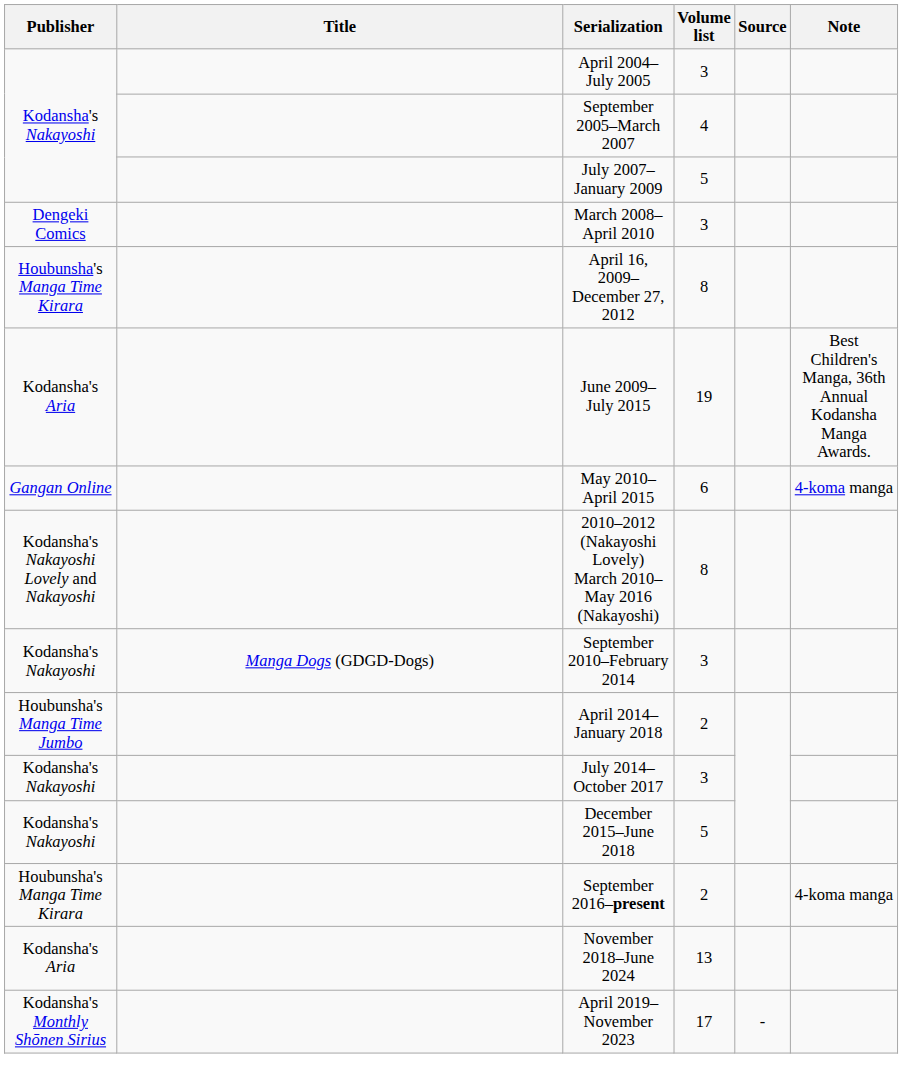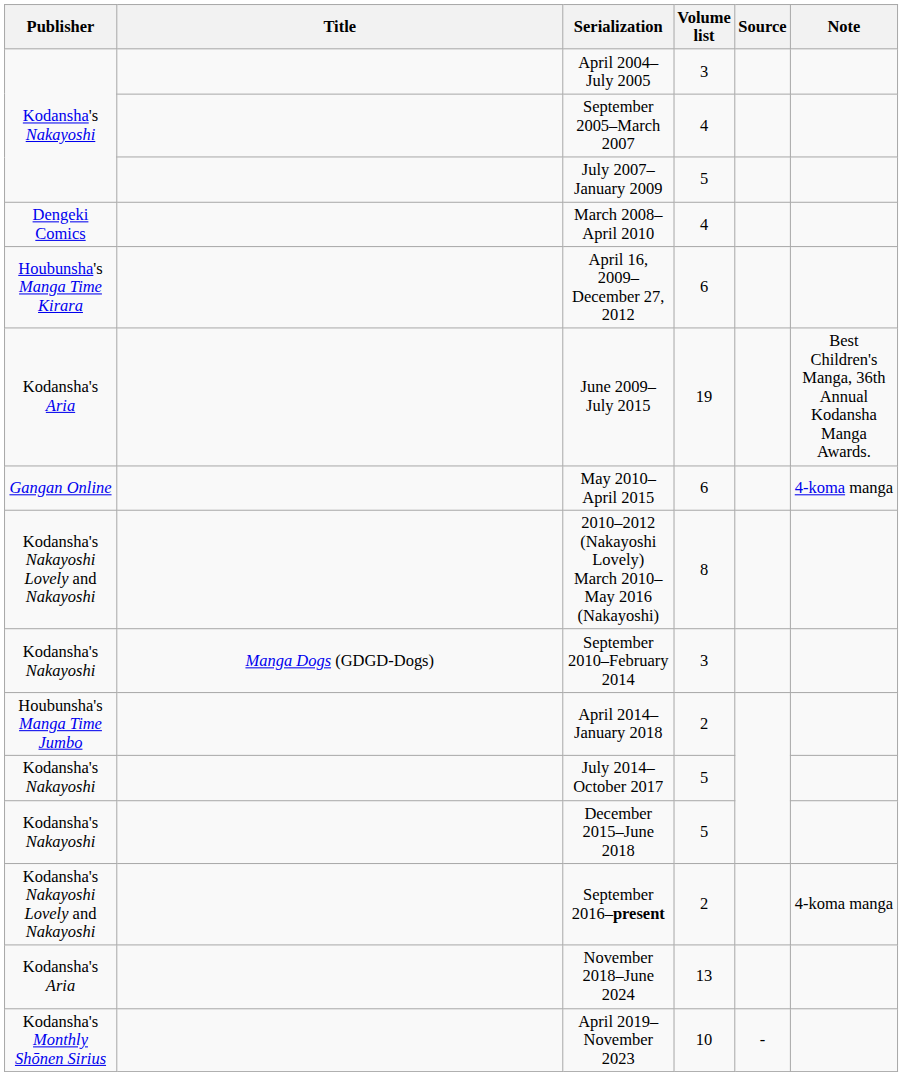 <table class="wikitable" style="text-align: center">
 <tr>
 <th>Publisher</th>
 <th style="width:50%;">Title</th>
 <th>Serialization</th>
 <th>Volume<br>list</th>
 <th>Source</th>
 <th>Note</th>
 </tr>
 <tr>
 <td rowspan="3"><a href='#'>Kodansha</a>'s <em><a href='#'>Nakayoshi</a></em></td>
 <td></td>
 <td>April 2004–July 2005</td>
 <td>3</td>
 <td></td>
 <td></td>
 </tr>
 <tr>
 <td></td>
 <td>September 2005–March 2007</td>
 <td>4</td>
 <td></td>
 <td></td>
 </tr>
 <tr>
 <td></td>
 <td>July 2007–January 2009</td>
 <td>5</td>
 <td></td>
 <td></td>
 </tr>
 <tr>
 <td><a href='#'>Dengeki Comics</a></td>
 <td></td>
 <td>March 2008–April 2010</td>
-<td>3</td>
+<td>4</td>
 <td></td>
 <td></td>
 </tr>
 <tr>
 <td><a href='#'>Houbunsha</a>'s <em><a href='#'>Manga Time Kirara</a></em></td>
 <td></td>
 <td>April 16, 2009–December 27, 2012</td>
-<td>8</td>
+<td>6</td>
 <td></td>
 <td></td>
 </tr>
 <tr>
 <td>Kodansha's <em><a href='#'>Aria</a></em></td>
 <td></td>
 <td>June 2009–July 2015</td>
 <td>19</td>
 <td></td>
 <td>Best Children's Manga, 36th Annual Kodansha Manga Awards.</td>
 </tr>
 <tr>
 <td><em><a href='#'>Gangan Online</a></em></td>
 <td></td>
 <td>May 2010–April 2015</td>
 <td>6</td>
 <td></td>
 <td><a href='#'>4-koma</a> manga</td>
 </tr>
 <tr>
 <td>Kodansha's  <em>Nakayoshi Lovely</em> and <em>Nakayoshi</em></td>
 <td></td>
 <td>2010–2012 (Nakayoshi Lovely)<br>March 2010–May 2016 (Nakayoshi)</td>
 <td>8</td>
 <td></td>
 <td></td>
 </tr>
 <tr>
 <td>Kodansha's <em>Nakayoshi</em></td>
 <td><em><a href='#'>Manga Dogs</a></em> (GDGD-Dogs)</td>
 <td>September 2010–February 2014</td>
 <td>3</td>
 <td></td>
 <td></td>
 </tr>
 <tr>
 <td>Houbunsha's <em><a href='#'>Manga Time Jumbo</a></em></td>
 <td></td>
 <td>April 2014–January 2018</td>
 <td>2</td>
 <td rowspan="3"></td>
 <td></td>
 </tr>
 <tr>
 <td>Kodansha's  <em>Nakayoshi</em></td>
 <td></td>
 <td>July 2014–October 2017</td>
-<td>3</td>
+<td>5</td>
 <td></td>
 </tr>
 <tr>
 <td>Kodansha's <em>Nakayoshi</em></td>
 <td></td>
 <td>December 2015–June 2018</td>
 <td>5</td>
 <td></td>
 </tr>
 <tr>
-<td>Houbunsha's <em>Manga Time Kirara</em></td>
+<td>Kodansha's  <em>Nakayoshi Lovely</em> and <em>Nakayoshi</em></td>
 <td></td>
 <td>September 2016–<strong>present</strong></td>
 <td>2</td>
 <td></td>
 <td>4-koma manga</td>
 </tr>
 <tr>
 <td>Kodansha's <em>Aria</em></td>
 <td></td>
 <td>November 2018–June 2024</td>
 <td>13</td>
 <td></td>
 <td></td>
 </tr>
 <tr>
 <td rowspan="1">Kodansha's <em><a href='#'>Monthly Shōnen Sirius</a></em></td>
 <td></td>
 <td>April 2019–November 2023</td>
-<td>17</td>
+<td>10</td>
 <td>-</td>
 <td></td>
 </tr>
 </table>
